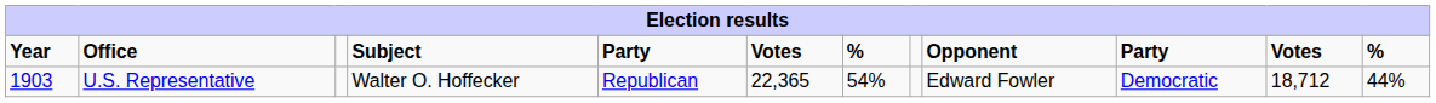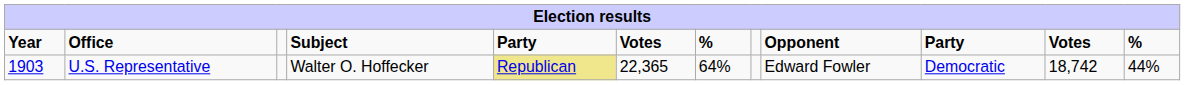 <table class=wikitable style="width: 94%" style="text-align: center;" align="center">
 <tr bgcolor=#cccccc>
 <th colspan=12 style="background: #ccccff;">Election results</th>
 </tr>
 <tr>
 <td><strong>Year</strong></td>
 <td><strong>Office</strong></td>
 <td></td>
 <td><strong>Subject</strong></td>
 <td><strong>Party</strong></td>
 <td><strong>Votes</strong></td>
 <td><strong>%</strong></td>
 <td></td>
 <td><strong>Opponent</strong></td>
 <td><strong>Party</strong></td>
 <td><strong>Votes</strong></td>
 <td><strong>%</strong></td>
 </tr>
 <tr>
 <td><a href='#'>1903</a></td>
 <td><a href='#'>U.S. Representative</a></td>
 <td></td>
 <td>Walter O. Hoffecker</td>
-<td><a href='#'>Republican</a></td>
+<td style="background: khaki;"><a href='#'>Republican</a></td>
 <td>22,365</td>
-<td>54%</td>
+<td>64%</td>
 <td></td>
 <td>Edward Fowler</td>
 <td><a href='#'>Democratic</a></td>
-<td>18,712</td>
+<td>18,742</td>
 <td>44%</td>
 </tr>
 </table>
